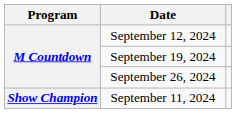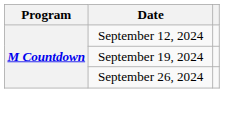 <table class="wikitable plainrowheaders sortable" style="text-align:center">
 <tr>
 <th scope="col">Program</th>
 <th scope="col" width="145">Date</th>
 <th scope="col" class="unsortable"></th>
 </tr>
 <tr>
 <th scope="row" rowspan="3"><em><a href='#'>M Countdown</a></em></th>
 <td>September 12, 2024</td>
 <td></td>
 </tr>
 <tr>
 <td>September 19, 2024</td>
 <td></td>
 </tr>
 <tr>
 <td>September 26, 2024</td>
 <td></td>
 </tr>
-<tr>
-<th scope="row"><em><a href='#'>Show Champion</a></em></th>
-<td>September 11, 2024</td>
-<td></td>
-</tr>
 </table>
